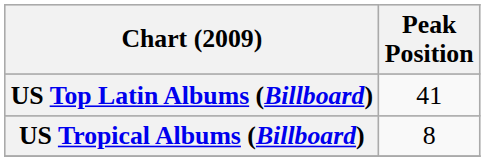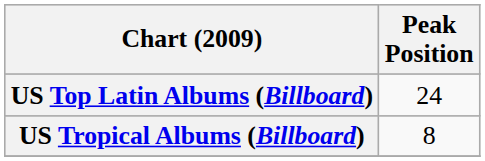 <table class="wikitable plainrowheaders" style="text-align:center;">
 <tr>
 <th scope="col">Chart (2009)</th>
 <th scope="col">Peak <br> Position</th>
 </tr>
 <tr>
 <th scope="row">US <a href='#'>Top Latin Albums</a> (<em><a href='#'>Billboard</a></em>)</th>
-<td style="text-align:center;">41</td>
+<td style="text-align:center;">24</td>
 </tr>
 <tr>
 <th scope="row">US <a href='#'>Tropical Albums</a> (<em><a href='#'>Billboard</a></em>)</th>
 <td style="text-align:center;">8</td>
 </tr>
 <tr>
 </tr>
 </table>
